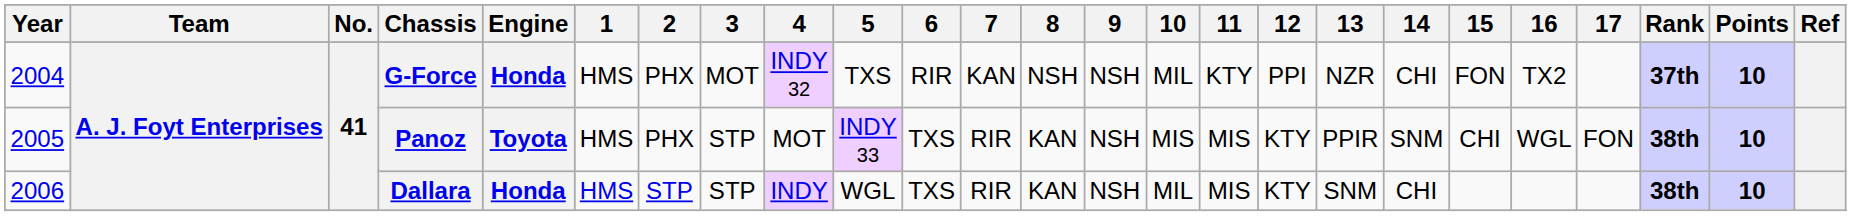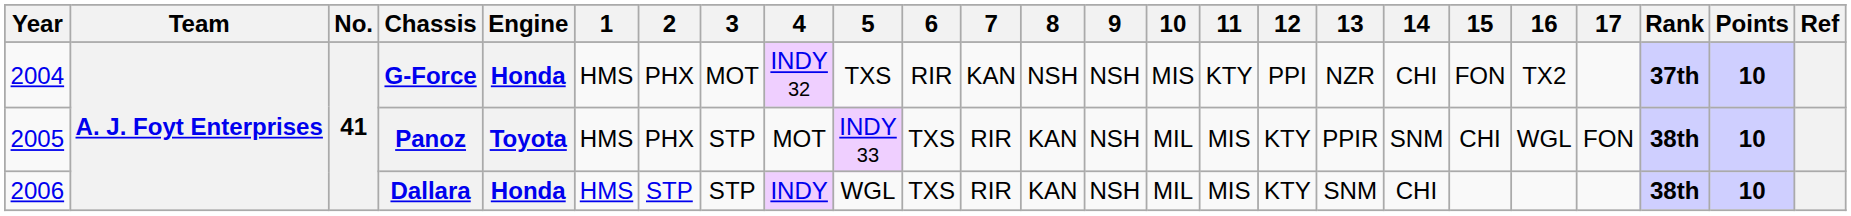 <table class="wikitable" style="text-align:center; font-size:85%">
 <tr>
 <th>Year</th>
 <th>Team</th>
 <th>No.</th>
 <th>Chassis</th>
 <th>Engine</th>
 <th>1</th>
 <th>2</th>
 <th>3</th>
 <th>4</th>
 <th>5</th>
 <th>6</th>
 <th>7</th>
 <th>8</th>
 <th>9</th>
 <th>10</th>
 <th>11</th>
 <th>12</th>
 <th>13</th>
 <th>14</th>
 <th>15</th>
 <th>16</th>
 <th>17</th>
 <th>Rank</th>
 <th>Points</th>
 <th>Ref</th>
 </tr>
 <tr>
 <td><a href='#'>2004</a></td>
 <th rowspan=3 nowrap><a href='#'>A. J. Foyt Enterprises</a></th>
 <th rowspan=3>41</th>
 <th nowrap><a href='#'>G-Force</a></th>
 <th><a href='#'>Honda</a></th>
 <td>HMS</td>
 <td>PHX</td>
 <td>MOT</td>
 <td style="background:#EFCFFF;"><a href='#'>INDY</a><br><small>32</small></td>
 <td>TXS<br><small> </small></td>
 <td>RIR<br><small> </small></td>
 <td>KAN<br><small> </small></td>
 <td>NSH<br><small> </small></td>
 <td>NSH</td>
-<td>MIL</td>
+<td>MIS<br><small> </small></td>
 <td>KTY<br><small> </small></td>
 <td>PPI<br><small> </small></td>
 <td>NZR<br><small> </small></td>
 <td>CHI<br><small> </small></td>
 <td>FON<br><small> </small></td>
 <td>TX2<br><small> </small></td>
 <td></td>
 <th style="background:#CFCFFF;">37th</th>
 <th style="background:#CFCFFF;">10</th>
 <th></th>
 </tr>
 <tr>
 <td><a href='#'>2005</a></td>
 <th><a href='#'>Panoz</a></th>
 <th><a href='#'>Toyota</a></th>
 <td>HMS</td>
 <td>PHX</td>
 <td>STP</td>
 <td>MOT</td>
 <td style="background:#EFCFFF;"><a href='#'>INDY</a><br><small>33</small></td>
 <td>TXS</td>
 <td>RIR</td>
 <td>KAN</td>
 <td>NSH</td>
-<td>MIS<br><small> </small></td>
+<td>MIL</td>
 <td>MIS</td>
 <td>KTY</td>
 <td>PPIR</td>
 <td>SNM</td>
 <td>CHI</td>
 <td>WGL</td>
 <td>FON</td>
 <th style="background:#CFCFFF;">38th</th>
 <th style="background:#CFCFFF;">10</th>
 <th></th>
 </tr>
 <tr>
 <td><a href='#'>2006</a></td>
 <th><a href='#'>Dallara</a></th>
 <th><a href='#'>Honda</a></th>
 <td><a href='#'>HMS</a></td>
 <td><a href='#'>STP</a></td>
 <td>STP</td>
 <td style="background:#EFCFFF;"><a href='#'>INDY</a><br></td>
 <td>WGL</td>
 <td>TXS</td>
 <td>RIR</td>
 <td>KAN</td>
 <td>NSH</td>
 <td>MIL</td>
 <td>MIS</td>
 <td>KTY</td>
 <td>SNM</td>
 <td>CHI</td>
 <td></td>
 <td></td>
 <td></td>
 <th style="background:#CFCFFF;"><strong>38th</strong></th>
 <th style="background:#CFCFFF;"><strong>10</strong></th>
 <th></th>
 </tr>
 </table>
